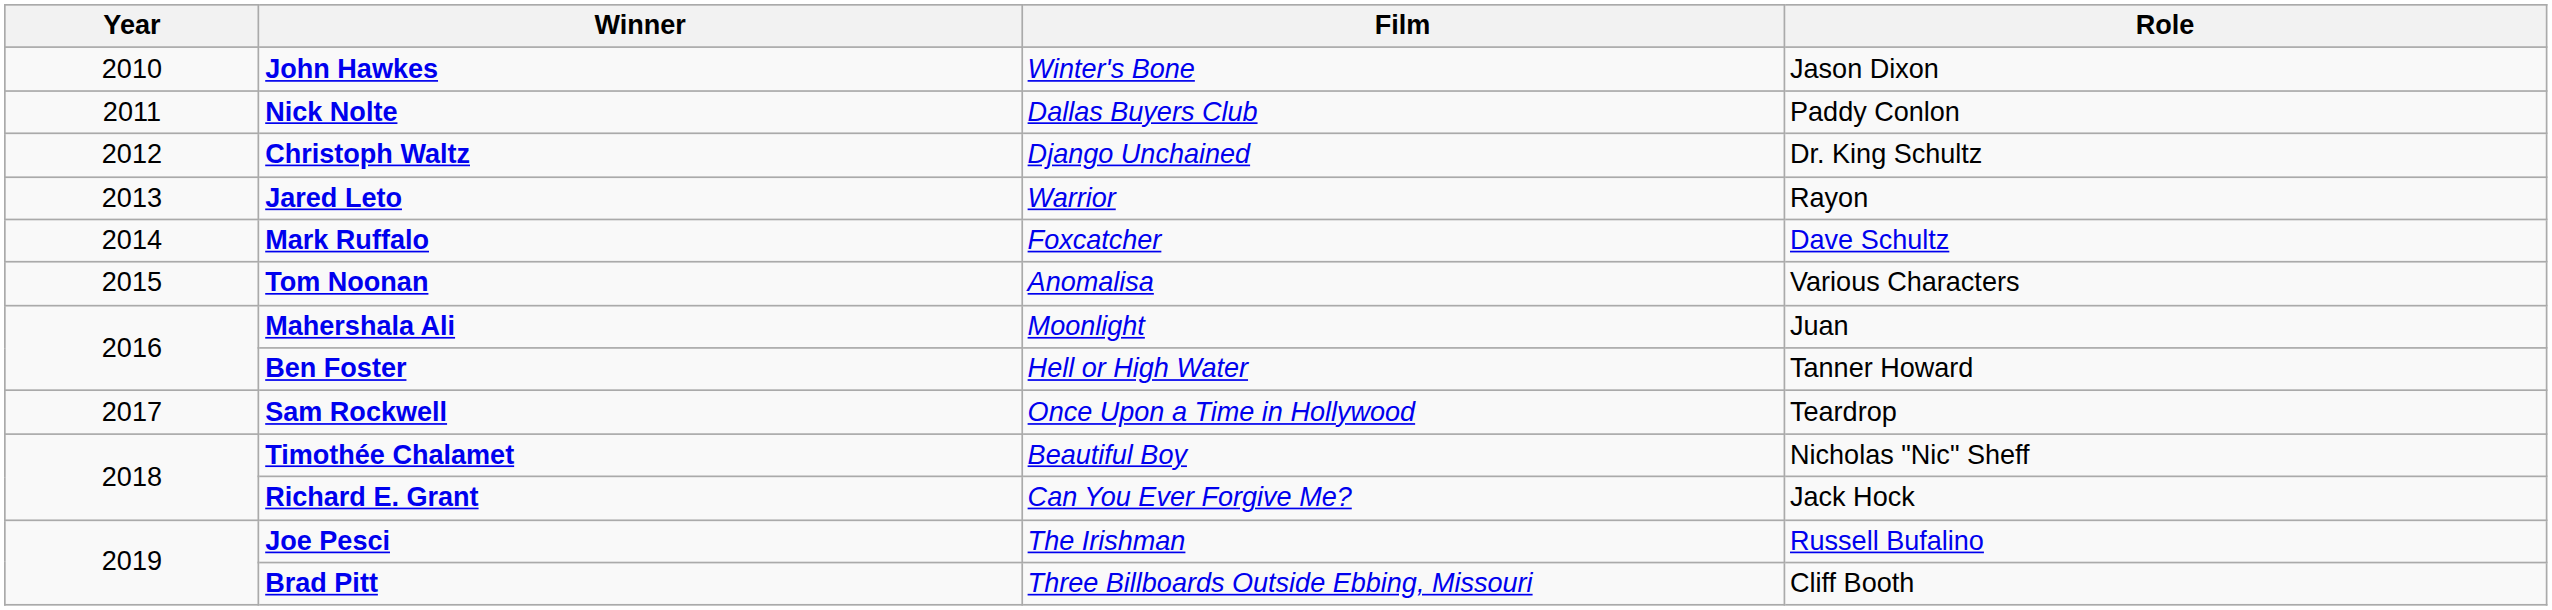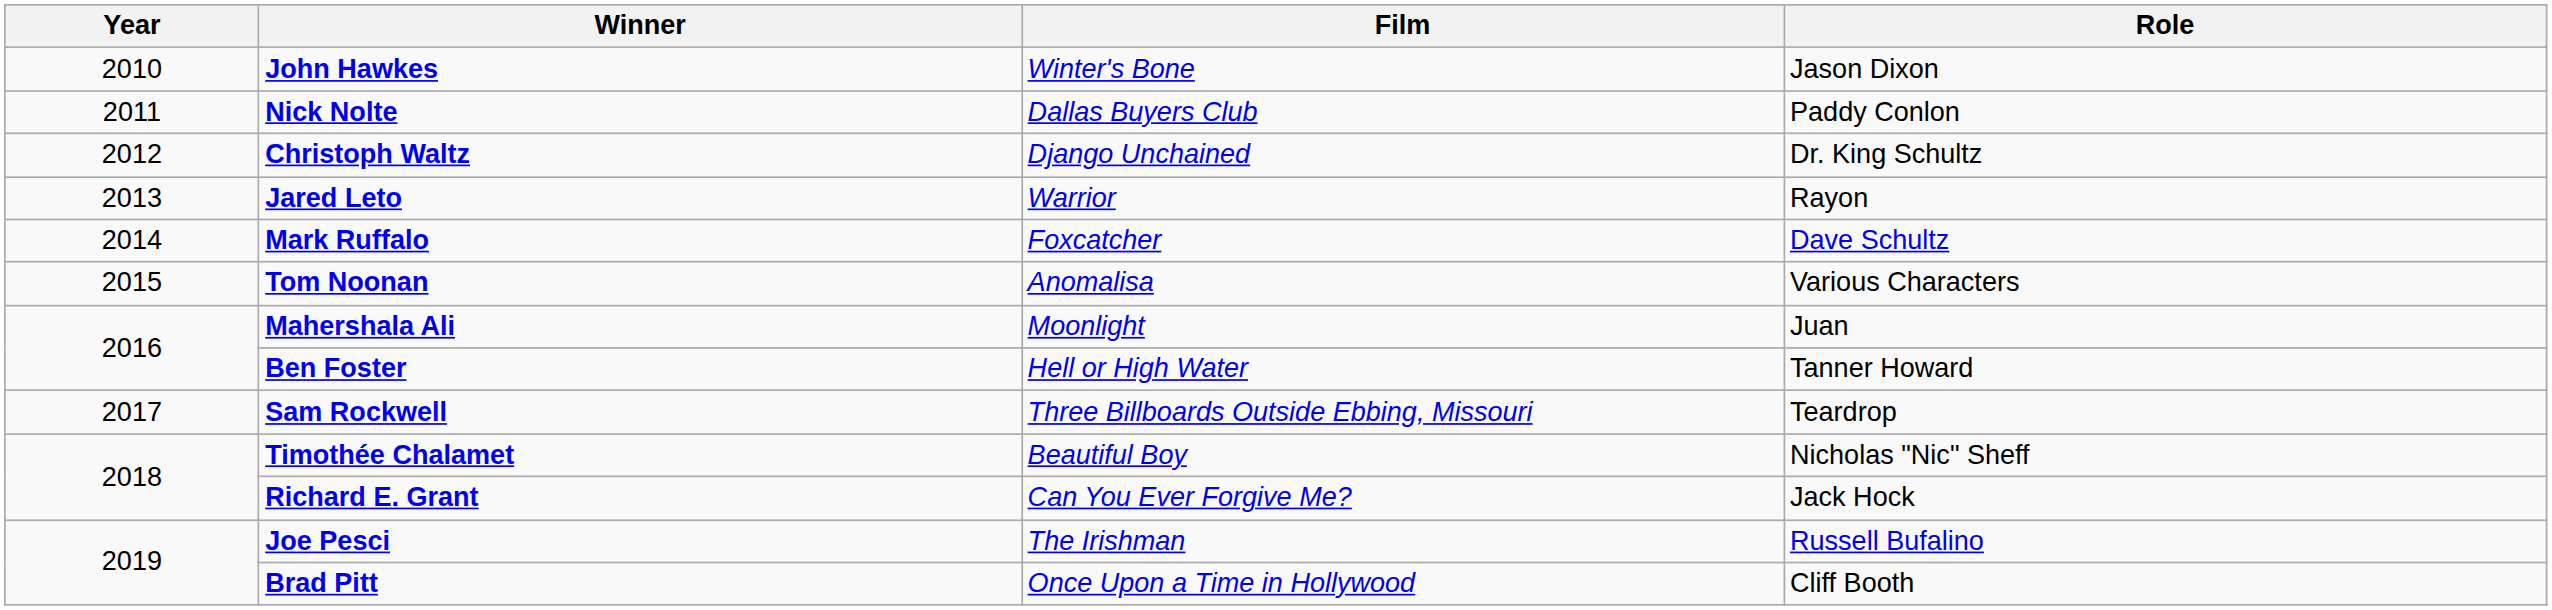 <table class="wikitable" width="95%" cellpadding="5">
 <tr>
 <th width="10%"><strong>Year</strong></th>
 <th width="30%"><strong>Winner</strong></th>
 <th width="30%"><strong>Film</strong></th>
 <th width="30%"><strong>Role</strong></th>
 </tr>
 <tr>
 <td style="text-align:center;">2010</td>
 <td><strong><a href='#'>John Hawkes</a></strong></td>
 <td><em><a href='#'>Winter's Bone</a></em></td>
 <td>Jason Dixon</td>
 </tr>
 <tr>
 <td style="text-align:center;">2011</td>
 <td><strong><a href='#'>Nick Nolte</a></strong></td>
 <td><em><a href='#'>Dallas Buyers Club</a></em></td>
 <td>Paddy Conlon</td>
 </tr>
 <tr>
 <td style="text-align:center;">2012</td>
 <td><strong><a href='#'>Christoph Waltz</a></strong></td>
 <td><em><a href='#'>Django Unchained</a></em></td>
 <td>Dr. King Schultz</td>
 </tr>
 <tr>
 <td style="text-align:center;">2013</td>
 <td><strong><a href='#'>Jared Leto</a></strong></td>
 <td><em><a href='#'>Warrior</a></em></td>
 <td>Rayon</td>
 </tr>
 <tr>
 <td style="text-align:center;">2014</td>
 <td><strong><a href='#'>Mark Ruffalo</a></strong></td>
 <td><em><a href='#'>Foxcatcher</a></em></td>
 <td><a href='#'>Dave Schultz</a></td>
 </tr>
 <tr>
 <td style="text-align:center;">2015</td>
 <td><strong><a href='#'>Tom Noonan</a></strong></td>
 <td><em><a href='#'>Anomalisa</a></em></td>
 <td>Various Characters</td>
 </tr>
 <tr>
 <td rowspan=2 style="text-align:center;">2016</td>
 <td><strong><a href='#'>Mahershala Ali</a></strong></td>
 <td><em><a href='#'>Moonlight</a></em></td>
 <td>Juan</td>
 </tr>
 <tr>
 <td><strong><a href='#'>Ben Foster</a></strong></td>
 <td><em><a href='#'>Hell or High Water</a></em></td>
 <td>Tanner Howard</td>
 </tr>
 <tr>
 <td style="text-align:center;">2017</td>
 <td><strong><a href='#'>Sam Rockwell</a></strong></td>
-<td><em><a href='#'>Once Upon a Time in Hollywood</a></em></td>
+<td><em><a href='#'>Three Billboards Outside Ebbing, Missouri</a></em></td>
 <td>Teardrop</td>
 </tr>
 <tr>
 <td rowspan=2 style="text-align:center;">2018</td>
 <td><strong><a href='#'>Timothée Chalamet</a></strong></td>
 <td><em><a href='#'>Beautiful Boy</a></em></td>
 <td>Nicholas "Nic" Sheff</td>
 </tr>
 <tr>
 <td><strong><a href='#'>Richard E. Grant</a></strong></td>
 <td><em><a href='#'>Can You Ever Forgive Me?</a></em></td>
 <td>Jack Hock</td>
 </tr>
 <tr>
 <td rowspan=2 style="text-align:center;">2019</td>
 <td><strong><a href='#'>Joe Pesci</a></strong></td>
 <td><em><a href='#'>The Irishman</a></em></td>
 <td><a href='#'>Russell Bufalino</a></td>
 </tr>
 <tr>
 <td><strong><a href='#'>Brad Pitt</a></strong></td>
-<td><em><a href='#'>Three Billboards Outside Ebbing, Missouri</a></em></td>
+<td><em><a href='#'>Once Upon a Time in Hollywood</a></em></td>
 <td>Cliff Booth</td>
 </tr>
 </table>
